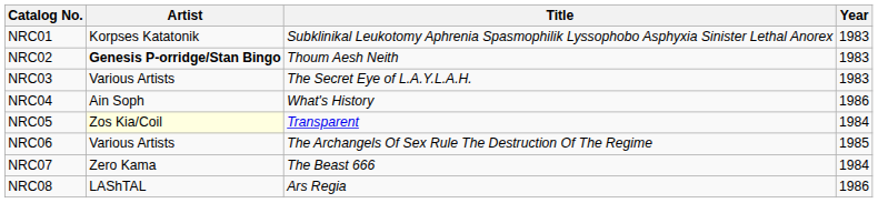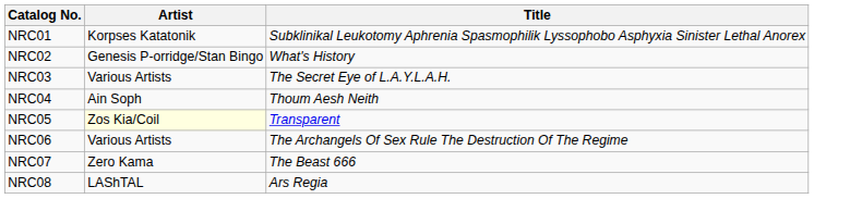 <table class="wikitable">
 <tr>
 <th>Catalog No.</th>
 <th>Artist</th>
 <th>Title</th>
-<th>Year</th>
 </tr>
 <tr>
 <td>NRC01</td>
 <td>Korpses Katatonik</td>
 <td><em>Subklinikal Leukotomy Aphrenia Spasmophilik Lyssophobo Asphyxia Sinister Lethal Anorex</em></td>
-<td>1983</td>
 </tr>
 <tr>
 <td>NRC02</td>
-<td><strong>Genesis P-orridge/Stan Bingo</strong></td>
-<td><em>Thoum Aesh Neith</em></td>
-<td>1983</td>
+<td>Genesis P-orridge/Stan Bingo</td>
+<td><em>What's History</em></td>
 </tr>
 <tr>
 <td>NRC03</td>
 <td>Various Artists</td>
 <td><em>The Secret Eye of L.A.Y.L.A.H.</em></td>
-<td>1983</td>
 </tr>
 <tr>
 <td>NRC04</td>
 <td>Ain Soph</td>
-<td><em>What's History</em></td>
-<td>1986</td>
+<td><em>Thoum Aesh Neith</em></td>
 </tr>
 <tr>
 <td>NRC05</td>
 <td style="background: lightyellow;">Zos Kia/Coil</td>
 <td><em><a href='#'>Transparent</a></em></td>
-<td>1984</td>
 </tr>
 <tr>
 <td>NRC06</td>
 <td>Various Artists</td>
 <td><em>The Archangels Of Sex Rule The Destruction Of The Regime</em></td>
-<td>1985</td>
 </tr>
 <tr>
 <td>NRC07</td>
 <td>Zero Kama</td>
 <td><em>The Beast 666</em></td>
-<td>1984</td>
 </tr>
 <tr>
 <td>NRC08</td>
 <td>LAShTAL</td>
 <td><em>Ars Regia</em></td>
-<td>1986</td>
 </tr>
 </table>
